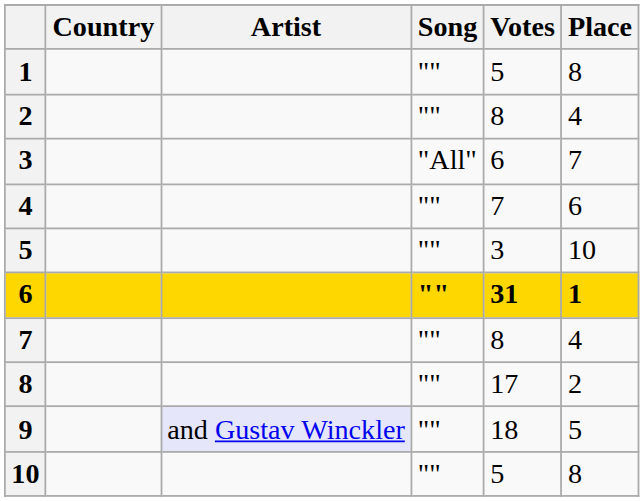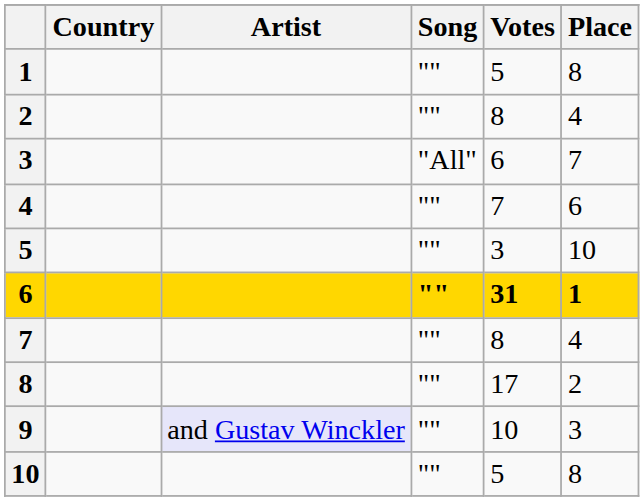 <table class="sortable wikitable plainrowheaders">
 <tr>
 </tr>
 <tr>
 <th scope="col"></th>
 <th scope="col">Country</th>
 <th scope="col">Artist</th>
 <th scope="col">Song</th>
 <th scope="col" class="unsortable">Votes</th>
 <th scope="col">Place</th>
 </tr>
 <tr>
 <th scope="row" style="text-align:center;">1</th>
 <td></td>
 <td></td>
 <td>""</td>
 <td>5</td>
 <td>8</td>
 </tr>
 <tr>
 <th scope="row" style="text-align:center;">2</th>
 <td></td>
 <td></td>
 <td>""</td>
 <td>8</td>
 <td>4</td>
 </tr>
 <tr>
 <th scope="row" style="text-align:center;">3</th>
 <td></td>
 <td></td>
 <td>"All"</td>
 <td>6</td>
 <td>7</td>
 </tr>
 <tr>
 <th scope="row" style="text-align:center;">4</th>
 <td></td>
 <td></td>
 <td>""</td>
 <td>7</td>
 <td>6</td>
 </tr>
 <tr>
 <th scope="row" style="text-align:center;">5</th>
 <td></td>
 <td></td>
 <td>""</td>
 <td>3</td>
 <td>10</td>
 </tr>
 <tr style="font-weight:bold; background:gold">
 <th scope="row" style="text-align:center; font-weight:bold; background:gold">6</th>
 <td></td>
 <td></td>
 <td>""</td>
 <td>31</td>
 <td>1</td>
 </tr>
 <tr>
 <th scope="row" style="text-align:center;">7</th>
 <td></td>
 <td></td>
 <td>""</td>
 <td>8</td>
 <td>4</td>
 </tr>
 <tr>
 <th scope="row" style="text-align:center;">8</th>
 <td></td>
 <td></td>
 <td>""</td>
 <td>17</td>
 <td>2</td>
 </tr>
 <tr>
 <th scope="row" style="text-align:center;">9</th>
 <td></td>
 <td style="background: lavender;"> and <a href='#'>Gustav Winckler</a></td>
 <td>""</td>
-<td>18</td>
-<td>5</td>
+<td>10</td>
+<td>3</td>
 </tr>
 <tr>
 <th scope="row" style="text-align:center;">10</th>
 <td></td>
 <td></td>
 <td>""</td>
 <td>5</td>
 <td>8</td>
 </tr>
 </table>
